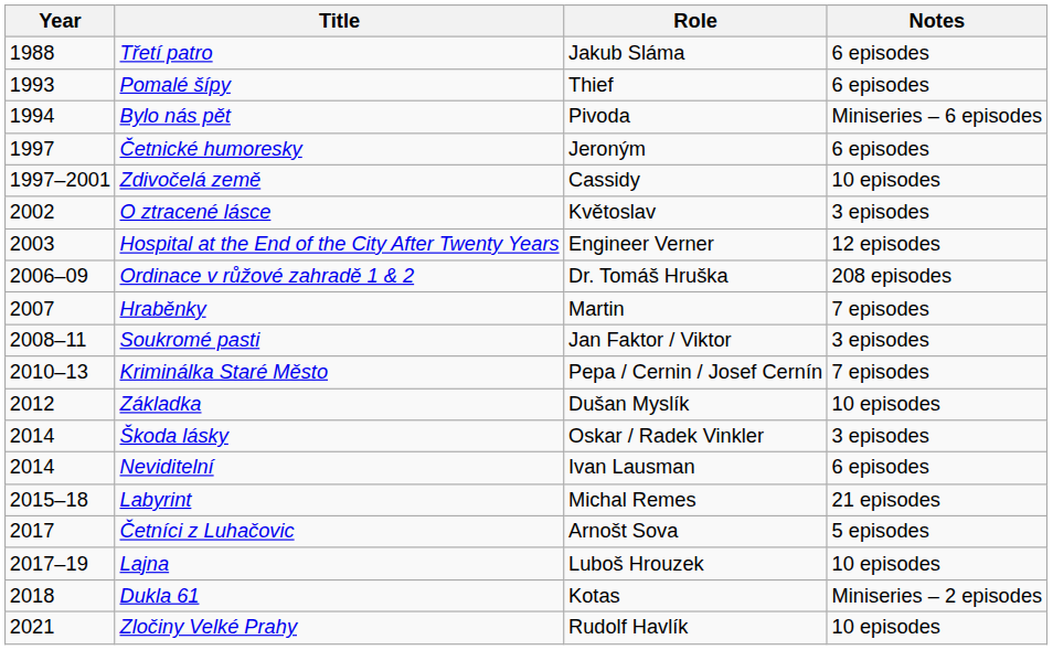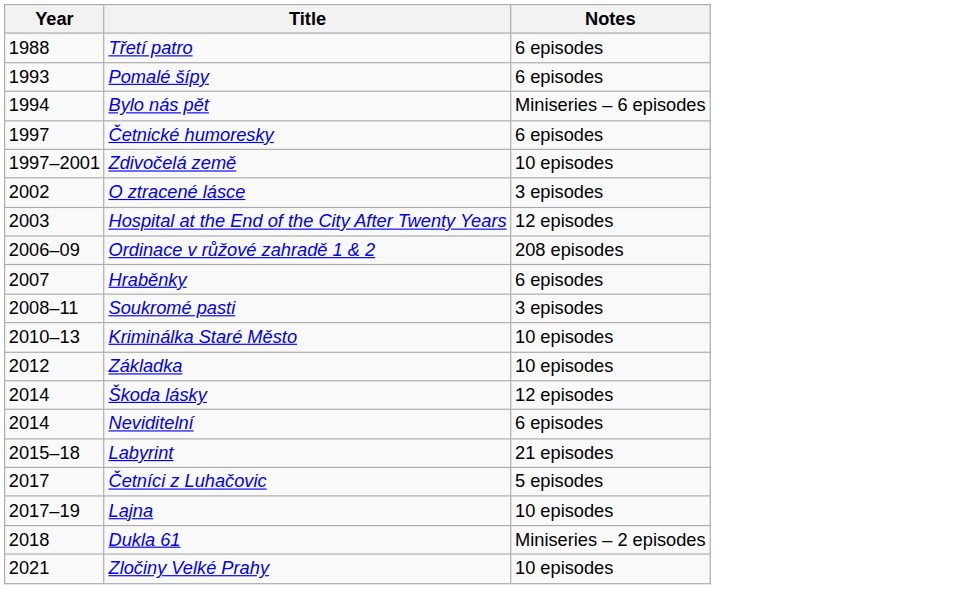 <table class="wikitable sortable">
 <tr>
 <th>Year</th>
 <th>Title</th>
-<th>Role</th>
 <th class="unsortable">Notes</th>
 </tr>
 <tr>
 <td>1988</td>
 <td><em><a href='#'>Třetí patro</a></em></td>
-<td>Jakub Sláma</td>
 <td>6 episodes</td>
 </tr>
 <tr>
 <td>1993</td>
 <td><em><a href='#'>Pomalé šípy</a></em></td>
-<td>Thief</td>
 <td>6 episodes</td>
 </tr>
 <tr>
 <td>1994</td>
 <td><em><a href='#'>Bylo nás pět</a></em></td>
-<td>Pivoda</td>
 <td>Miniseries – 6 episodes</td>
 </tr>
 <tr>
 <td>1997</td>
 <td><em><a href='#'>Četnické humoresky</a></em></td>
-<td>Jeroným</td>
 <td>6 episodes</td>
 </tr>
 <tr>
 <td>1997–2001</td>
 <td><em><a href='#'>Zdivočelá země</a></em></td>
-<td>Cassidy</td>
 <td>10 episodes</td>
 </tr>
 <tr>
 <td>2002</td>
 <td><em><a href='#'>O ztracené lásce</a></em></td>
-<td>Květoslav</td>
 <td>3 episodes</td>
 </tr>
 <tr>
 <td>2003</td>
 <td><em><a href='#'>Hospital at the End of the City After Twenty Years</a></em></td>
-<td>Engineer Verner</td>
 <td>12 episodes</td>
 </tr>
 <tr>
 <td>2006–09</td>
 <td><em><a href='#'>Ordinace v růžové zahradě 1 & 2</a></em></td>
-<td>Dr. Tomáš Hruška</td>
 <td>208 episodes</td>
 </tr>
 <tr>
 <td>2007</td>
 <td><em><a href='#'>Hraběnky</a></em></td>
-<td>Martin</td>
-<td>7 episodes</td>
+<td>6 episodes</td>
 </tr>
 <tr>
 <td>2008–11</td>
 <td><em><a href='#'>Soukromé pasti</a></em></td>
-<td>Jan Faktor / Viktor</td>
 <td>3 episodes</td>
 </tr>
 <tr>
 <td>2010–13</td>
 <td><em><a href='#'>Kriminálka Staré Město</a></em></td>
-<td>Pepa / Cernin / Josef Cernín</td>
-<td>7 episodes</td>
+<td>10 episodes</td>
 </tr>
 <tr>
 <td>2012</td>
 <td><em><a href='#'>Základka</a></em></td>
-<td>Dušan Myslík</td>
 <td>10 episodes</td>
 </tr>
 <tr>
 <td>2014</td>
 <td><em><a href='#'>Škoda lásky</a></em></td>
-<td>Oskar / Radek Vinkler</td>
-<td>3 episodes</td>
+<td>12 episodes</td>
 </tr>
 <tr>
 <td>2014</td>
 <td><em><a href='#'>Neviditelní</a></em></td>
-<td>Ivan Lausman</td>
 <td>6 episodes</td>
 </tr>
 <tr>
 <td>2015–18</td>
 <td><em><a href='#'>Labyrint</a></em></td>
-<td>Michal Remes</td>
 <td>21 episodes</td>
 </tr>
 <tr>
 <td>2017</td>
 <td><em><a href='#'>Četníci z Luhačovic</a></em></td>
-<td>Arnošt Sova</td>
 <td>5 episodes</td>
 </tr>
 <tr>
 <td>2017–19</td>
 <td><em><a href='#'>Lajna</a></em></td>
-<td>Luboš Hrouzek</td>
 <td>10 episodes</td>
 </tr>
 <tr>
 <td>2018</td>
 <td><em><a href='#'>Dukla 61</a></em></td>
-<td>Kotas</td>
 <td>Miniseries – 2 episodes</td>
 </tr>
 <tr>
 <td>2021</td>
 <td><em><a href='#'>Zločiny Velké Prahy</a></em></td>
-<td>Rudolf Havlík</td>
 <td>10 episodes</td>
 </tr>
 </table>
